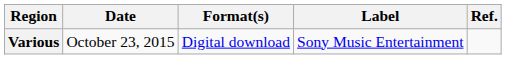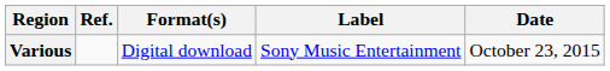 <table class="wikitable plainrowheaders">
 <tr>
 <th scope="col">Region</th>
-<th scope="col">Date</th>
+<th scope="col">Ref.</th>
 <th scope="col">Format(s)</th>
 <th scope="col">Label</th>
-<th scope="col">Ref.</th>
+<th scope="col">Date</th>
 </tr>
 <tr>
 <th scope="row">Various</th>
-<td>October 23, 2015</td>
+<td></td>
 <td><a href='#'>Digital download</a></td>
 <td><a href='#'>Sony Music Entertainment</a></td>
-<td></td>
+<td>October 23, 2015</td>
 </tr>
 </table>
